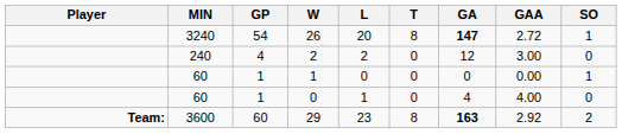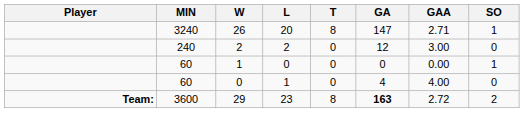 <table class="wikitable sortable" width="60%">
 <tr>
 <th bgcolor="#DDDDFF" width="10%">Player</th>
 <th width="3%" bgcolor="#DDDDFF" title="Minutes played">MIN</th>
-<th width="3%" bgcolor="#DDDDFF" title="Games played in">GP</th>
 <th width="3%" bgcolor="#DDDDFF" title="Wins">W</th>
 <th width="3%" bgcolor="#DDDDFF"title="Losses">L</th>
 <th width="3%" bgcolor="#DDDDFF" title="Ties">T</th>
 <th width="3%" bgcolor="#DDDDFF" title="Goals against">GA</th>
 <th width="3%" bgcolor="#DDDDFF" title="Goals against average">GAA</th>
 <th width="3%" bgcolor="#DDDDFF"title="Shut-outs">SO</th>
 </tr>
 <tr align="center">
 <td align="right"></td>
 <td>3240</td>
-<td>54</td>
 <td>26</td>
 <td>20</td>
 <td>8</td>
-<td><strong>147</strong></td>
-<td>2.72</td>
+<td>147</td>
+<td>2.71</td>
 <td>1</td>
 </tr>
 <tr align="center">
 <td align="right"></td>
 <td>240</td>
-<td>4</td>
 <td>2</td>
 <td>2</td>
 <td>0</td>
 <td>12</td>
 <td>3.00</td>
 <td>0</td>
 </tr>
 <tr align="center">
 <td align="right"></td>
 <td>60</td>
 <td>1</td>
-<td>1</td>
 <td>0</td>
 <td>0</td>
 <td>0</td>
 <td>0.00</td>
 <td>1</td>
 </tr>
 <tr align="center">
 <td align="right"></td>
 <td>60</td>
-<td>1</td>
 <td>0</td>
 <td>1</td>
 <td>0</td>
 <td>4</td>
 <td>4.00</td>
 <td>0</td>
 </tr>
 <tr align="center">
 <td align="right"><strong>Team:</strong></td>
 <td>3600</td>
-<td>60</td>
 <td>29</td>
 <td>23</td>
 <td>8</td>
 <td><strong>163</strong></td>
-<td>2.92</td>
+<td>2.72</td>
 <td>2</td>
 </tr>
 </table>
